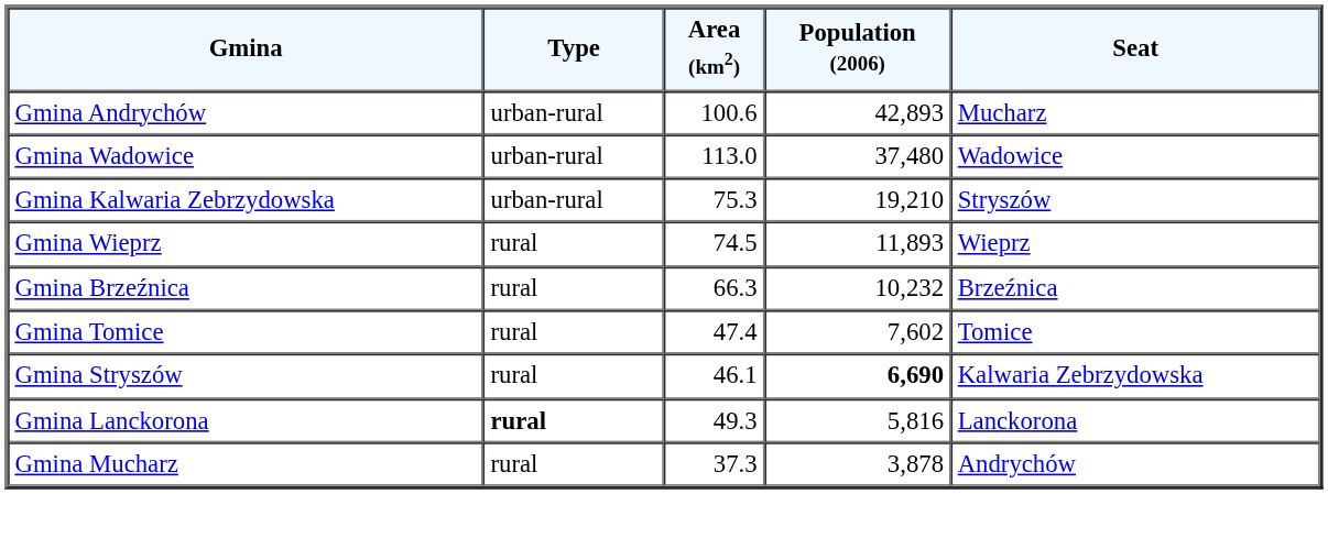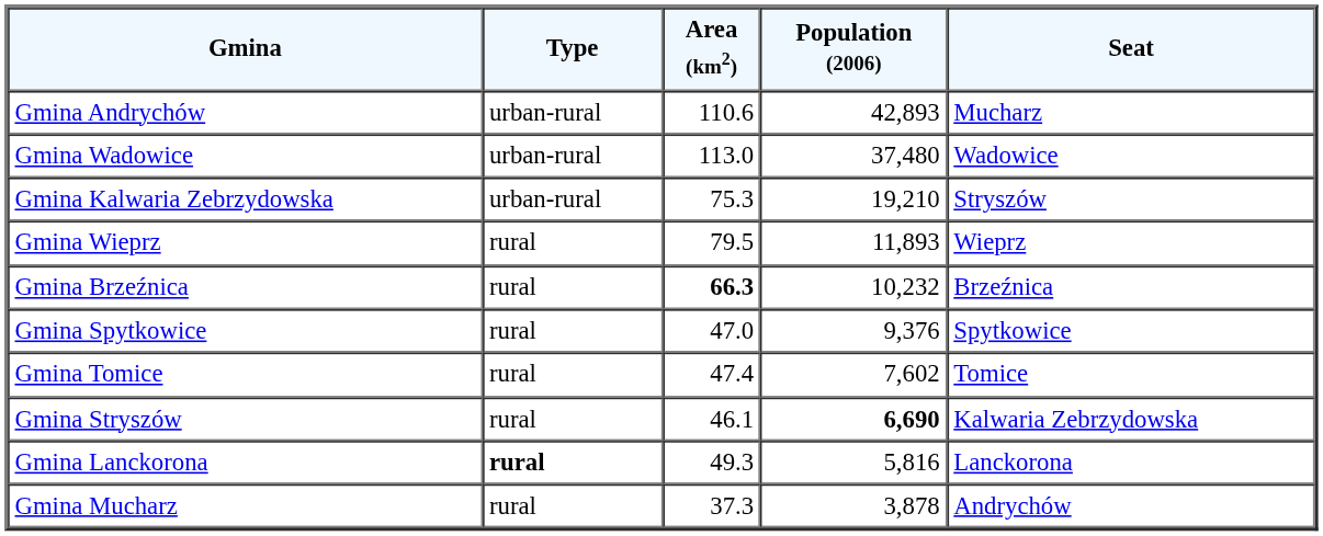 <table width="60%" border="2" cellpadding="3" cellspacing="0" style="font-size:90%;line-height:120%;">
 <tr bgcolor="F0F8FF">
 <td style="text-align:center;"><strong>Gmina</strong></td>
 <td style="text-align:center;"><strong>Type</strong></td>
 <td style="text-align:center;"><strong>Area<br><small>(km<sup>2</sup>)</small></strong></td>
 <td style="text-align:center;"><strong>Population<br><small>(2006)</small></strong></td>
 <td style="text-align:center;"><strong>Seat</strong></td>
 </tr>
 <tr>
 <td><a href='#'>Gmina Andrychów</a></td>
 <td>urban-rural</td>
-<td style="text-align:right;">100.6</td>
+<td style="text-align:right;">110.6</td>
 <td style="text-align:right;">42,893</td>
 <td><a href='#'>Mucharz</a></td>
 </tr>
 <tr>
 <td><a href='#'>Gmina Wadowice</a></td>
 <td>urban-rural</td>
 <td style="text-align:right;">113.0</td>
 <td style="text-align:right;">37,480</td>
 <td><a href='#'>Wadowice</a></td>
 </tr>
 <tr>
 <td><a href='#'>Gmina Kalwaria Zebrzydowska</a></td>
 <td>urban-rural</td>
 <td style="text-align:right;">75.3</td>
 <td style="text-align:right;">19,210</td>
 <td><a href='#'>Stryszów</a></td>
 </tr>
 <tr>
 <td><a href='#'>Gmina Wieprz</a></td>
 <td>rural</td>
-<td style="text-align:right;">74.5</td>
+<td style="text-align:right;">79.5</td>
 <td style="text-align:right;">11,893</td>
 <td><a href='#'>Wieprz</a></td>
 </tr>
 <tr>
 <td><a href='#'>Gmina Brzeźnica</a></td>
 <td>rural</td>
-<td style="text-align:right;">66.3</td>
+<td style="text-align:right;"><strong>66.3</strong></td>
 <td style="text-align:right;">10,232</td>
 <td><a href='#'>Brzeźnica</a></td>
+</tr>
+<tr>
+<td><a href='#'>Gmina Spytkowice</a></td>
+<td>rural</td>
+<td style="text-align:right;">47.0</td>
+<td style="text-align:right;">9,376</td>
+<td><a href='#'>Spytkowice</a></td>
 </tr>
 <tr>
 <td><a href='#'>Gmina Tomice</a></td>
 <td>rural</td>
 <td style="text-align:right;">47.4</td>
 <td style="text-align:right;">7,602</td>
 <td><a href='#'>Tomice</a></td>
 </tr>
 <tr>
 <td><a href='#'>Gmina Stryszów</a></td>
 <td>rural</td>
 <td style="text-align:right;">46.1</td>
 <td style="text-align:right;"><strong>6,690</strong></td>
 <td><a href='#'>Kalwaria Zebrzydowska</a></td>
 </tr>
 <tr>
 <td><a href='#'>Gmina Lanckorona</a></td>
 <td><strong>rural</strong></td>
 <td style="text-align:right;">49.3</td>
 <td style="text-align:right;">5,816</td>
 <td><a href='#'>Lanckorona</a></td>
 </tr>
 <tr>
 <td><a href='#'>Gmina Mucharz</a></td>
 <td>rural</td>
 <td style="text-align:right;">37.3</td>
 <td style="text-align:right;">3,878</td>
 <td><a href='#'>Andrychów</a></td>
 </tr>
 <tr>
 </tr>
 </table>
